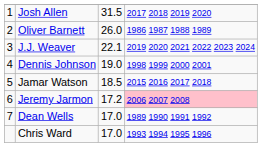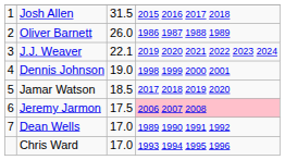 <table class="wikitable">
 <tr>
 </tr>
 <tr>
 <td>1</td>
 <td><a href='#'>Josh Allen</a></td>
 <td>31.5</td>
-<td style="font-size:80%;"><a href='#'>2017</a> <a href='#'>2018</a> <a href='#'>2019</a> <a href='#'>2020</a></td>
+<td style="font-size:80%;"><a href='#'>2015</a> <a href='#'>2016</a> <a href='#'>2017</a> <a href='#'>2018</a></td>
 </tr>
 <tr>
 <td>2</td>
 <td><a href='#'>Oliver Barnett</a></td>
 <td>26.0</td>
 <td style="font-size:80%;"><a href='#'>1986</a> <a href='#'>1987</a> <a href='#'>1988</a> <a href='#'>1989</a></td>
 </tr>
 <tr>
 <td>3</td>
 <td><a href='#'>J.J. Weaver</a></td>
 <td>22.1</td>
 <td style="font-size:80%;"><a href='#'>2019</a> <a href='#'>2020</a> <a href='#'>2021</a> <a href='#'>2022</a> <a href='#'>2023</a> <a href='#'>2024</a></td>
 </tr>
 <tr>
 <td>4</td>
 <td><a href='#'>Dennis Johnson</a></td>
 <td>19.0</td>
 <td style="font-size:80%;"><a href='#'>1998</a> <a href='#'>1999</a> <a href='#'>2000</a> <a href='#'>2001</a></td>
 </tr>
 <tr>
 <td>5</td>
 <td>Jamar Watson</td>
 <td>18.5</td>
-<td style="font-size:80%;"><a href='#'>2015</a> <a href='#'>2016</a> <a href='#'>2017</a> <a href='#'>2018</a></td>
+<td style="font-size:80%;"><a href='#'>2017</a> <a href='#'>2018</a> <a href='#'>2019</a> <a href='#'>2020</a></td>
 </tr>
 <tr>
 <td>6</td>
 <td><a href='#'>Jeremy Jarmon</a></td>
-<td>17.2</td>
+<td>17.5</td>
 <td style="background: pink; font-size:80%;"><a href='#'>2006</a> <a href='#'>2007</a> <a href='#'>2008</a></td>
 </tr>
 <tr>
 <td>7</td>
 <td><a href='#'>Dean Wells</a></td>
 <td>17.0</td>
 <td style="font-size:80%;"><a href='#'>1989</a> <a href='#'>1990</a> <a href='#'>1991</a> <a href='#'>1992</a></td>
 </tr>
 <tr>
 <td></td>
 <td>Chris Ward</td>
 <td>17.0</td>
 <td style="font-size:80%;"><a href='#'>1993</a> <a href='#'>1994</a> <a href='#'>1995</a> <a href='#'>1996</a></td>
 </tr>
 </table>
